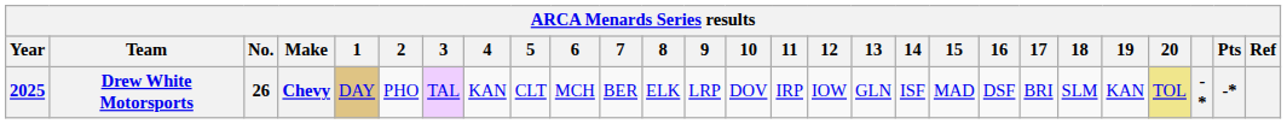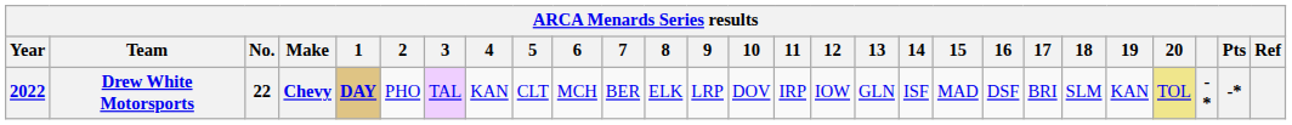 <table class="wikitable" style="text-align:center; font-size:75%">
 <tr>
 <th colspan="32"><a href='#'>ARCA Menards Series</a> results</th>
 </tr>
 <tr>
 <th>Year</th>
 <th>Team</th>
 <th>No.</th>
 <th>Make</th>
 <th>1</th>
 <th>2</th>
 <th>3</th>
 <th>4</th>
 <th>5</th>
 <th>6</th>
 <th>7</th>
 <th>8</th>
 <th>9</th>
 <th>10</th>
 <th>11</th>
 <th>12</th>
 <th>13</th>
 <th>14</th>
 <th>15</th>
 <th>16</th>
 <th>17</th>
 <th>18</th>
 <th>19</th>
 <th>20</th>
 <th></th>
 <th>Pts</th>
 <th>Ref</th>
 </tr>
 <tr>
-<th><a href='#'>2025</a></th>
+<th><a href='#'>2022</a></th>
 <th><a href='#'>Drew White Motorsports</a></th>
-<th>26</th>
+<th>22</th>
 <th><a href='#'>Chevy</a></th>
-<td style="background:#DFC484;"><a href='#'>DAY</a><br></td>
+<td style="background:#DFC484;"><strong><a href='#'>DAY</a><br></strong></td>
 <td><a href='#'>PHO</a></td>
 <td style="background:#EFCFFF;"><a href='#'>TAL</a><br></td>
 <td><a href='#'>KAN</a></td>
 <td><a href='#'>CLT</a></td>
 <td><a href='#'>MCH</a></td>
 <td><a href='#'>BER</a></td>
 <td><a href='#'>ELK</a></td>
 <td><a href='#'>LRP</a></td>
 <td><a href='#'>DOV</a></td>
 <td><a href='#'>IRP</a></td>
 <td><a href='#'>IOW</a></td>
 <td><a href='#'>GLN</a></td>
 <td><a href='#'>ISF</a></td>
 <td><a href='#'>MAD</a></td>
 <td><a href='#'>DSF</a></td>
 <td><a href='#'>BRI</a></td>
 <td><a href='#'>SLM</a></td>
 <td><a href='#'>KAN</a></td>
 <td style="background: khaki;"><a href='#'>TOL</a></td>
 <th>-*</th>
 <th>-*</th>
 <th></th>
 </tr>
 </table>
